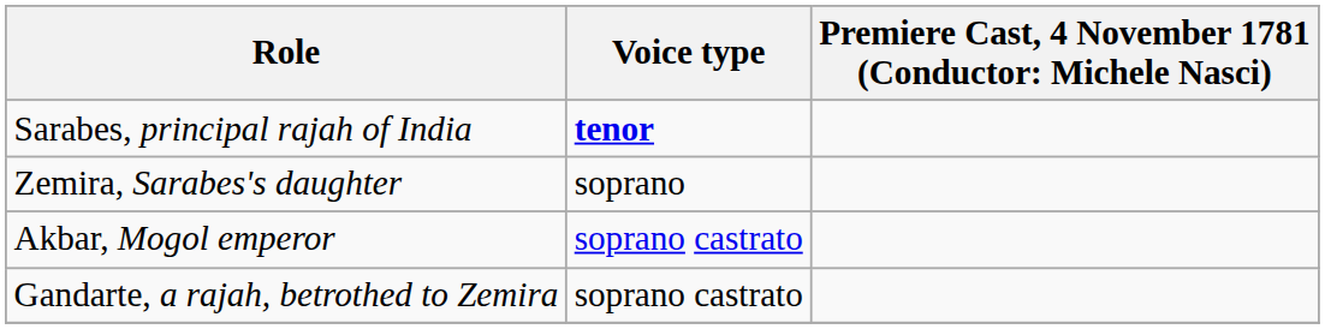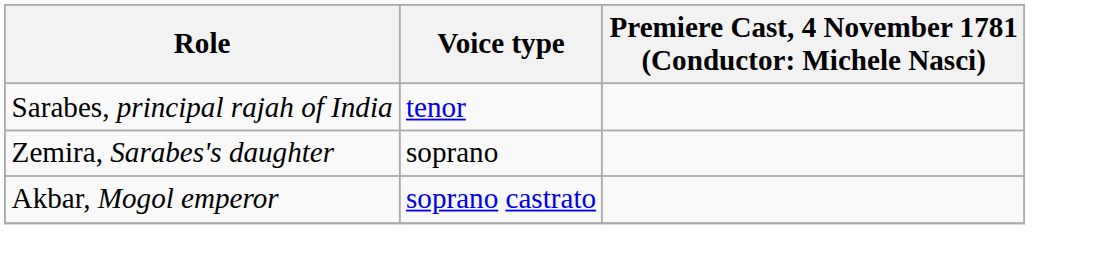 <table class="wikitable">
 <tr>
 <th>Role</th>
 <th>Voice type</th>
 <th>Premiere Cast, 4  November 1781<br>(Conductor: Michele Nasci)</th>
 </tr>
 <tr>
 <td>Sarabes, <em>principal rajah of India</em></td>
-<td><strong><a href='#'>tenor</a></strong></td>
+<td><a href='#'>tenor</a></td>
 <td></td>
 </tr>
 <tr>
 <td>Zemira, <em>Sarabes's daughter</em></td>
 <td>soprano</td>
 <td></td>
 </tr>
 <tr>
 <td>Akbar, <em>Mogol emperor</em></td>
 <td><a href='#'>soprano</a> <a href='#'>castrato</a></td>
 <td></td>
 </tr>
 <tr>
-<td>Gandarte, <em>a rajah, betrothed to Zemira</em></td>
-<td>soprano castrato</td>
-<td></td>
-</tr>
-<tr>
 </tr>
 </table>
